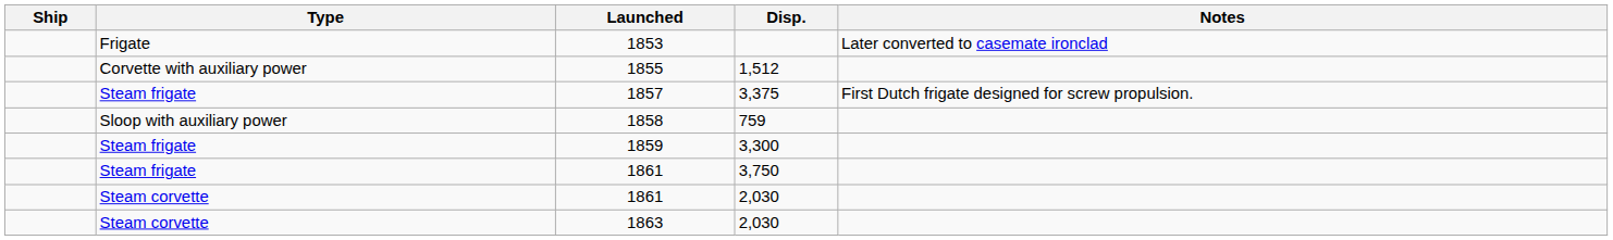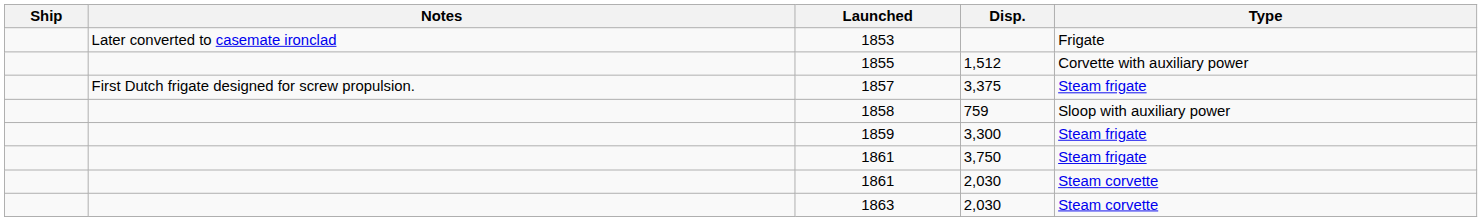 <table class="wikitable sortable nowraplinks" width=100%>
 <tr>
 <th>Ship</th>
-<th>Type</th>
+<th class=unsortable>Notes</th>
 <th>Launched</th>
 <th>Disp.</th>
-<th class=unsortable>Notes</th>
+<th>Type</th>
 </tr>
 <tr>
 <td></td>
-<td>Frigate</td>
+<td>Later converted to <a href='#'>casemate ironclad</a></td>
 <td align=center>1853</td>
 <td></td>
-<td>Later converted to <a href='#'>casemate ironclad</a></td>
+<td>Frigate</td>
 </tr>
 <tr>
 <td></td>
-<td>Corvette with auxiliary power</td>
+<td></td>
 <td align=center>1855</td>
 <td>1,512</td>
-<td></td>
+<td>Corvette with auxiliary power</td>
 </tr>
 <tr>
 <td></td>
-<td><a href='#'>Steam frigate</a></td>
+<td>First Dutch frigate designed for screw propulsion.</td>
 <td align=center>1857</td>
 <td>3,375</td>
-<td>First Dutch frigate designed for screw propulsion.</td>
+<td><a href='#'>Steam frigate</a></td>
 </tr>
 <tr>
 <td></td>
-<td>Sloop with auxiliary power</td>
+<td></td>
 <td align=center>1858</td>
 <td>759</td>
-<td></td>
+<td>Sloop with auxiliary power</td>
 </tr>
 <tr>
 <td></td>
-<td><a href='#'>Steam frigate</a></td>
+<td></td>
 <td align=center>1859</td>
 <td>3,300</td>
-<td></td>
+<td><a href='#'>Steam frigate</a></td>
 </tr>
 <tr>
 <td></td>
-<td><a href='#'>Steam frigate</a></td>
+<td></td>
 <td align=center>1861</td>
 <td>3,750</td>
-<td></td>
+<td><a href='#'>Steam frigate</a></td>
 </tr>
 <tr>
 <td></td>
-<td><a href='#'>Steam corvette</a></td>
+<td></td>
 <td align=center>1861</td>
 <td>2,030</td>
-<td></td>
+<td><a href='#'>Steam corvette</a></td>
 </tr>
 <tr>
 <td></td>
-<td><a href='#'>Steam corvette</a></td>
+<td></td>
 <td align=center>1863</td>
 <td>2,030</td>
-<td></td>
+<td><a href='#'>Steam corvette</a></td>
 </tr>
 </table>
